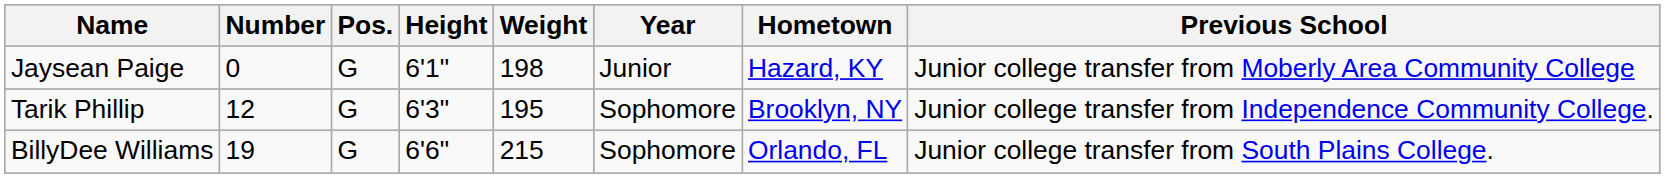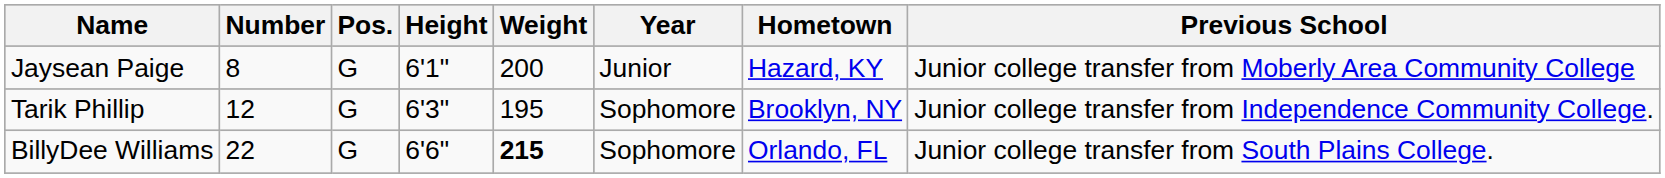 <table class="wikitable sortable" border="1">
 <tr>
 <th>Name</th>
 <th>Number</th>
 <th>Pos.</th>
 <th>Height</th>
 <th>Weight</th>
 <th>Year</th>
 <th>Hometown</th>
 <th class="unsortable">Previous School</th>
 </tr>
 <tr>
 <td sortname>Jaysean Paige</td>
-<td>0</td>
+<td>8</td>
 <td>G</td>
 <td>6'1"</td>
-<td>198</td>
+<td>200</td>
 <td>Junior</td>
 <td><a href='#'>Hazard, KY</a></td>
 <td>Junior college transfer from <a href='#'>Moberly Area Community College</a></td>
 </tr>
 <tr>
 <td sortname>Tarik Phillip</td>
 <td>12</td>
 <td>G</td>
 <td>6'3"</td>
 <td>195</td>
 <td>Sophomore</td>
 <td><a href='#'>Brooklyn, NY</a></td>
 <td>Junior college transfer from <a href='#'>Independence Community College</a>.</td>
 </tr>
 <tr>
 <td sortname>BillyDee Williams</td>
-<td>19</td>
+<td>22</td>
 <td>G</td>
 <td>6'6"</td>
-<td>215</td>
+<td><strong>215</strong></td>
 <td>Sophomore</td>
 <td><a href='#'>Orlando, FL</a></td>
 <td>Junior college transfer from <a href='#'>South Plains College</a>.</td>
 </tr>
 </table>
